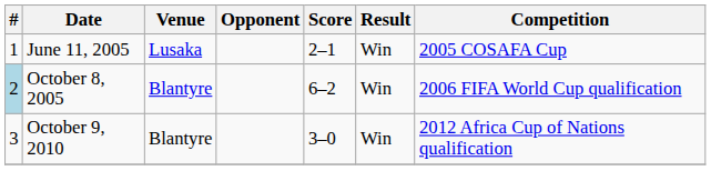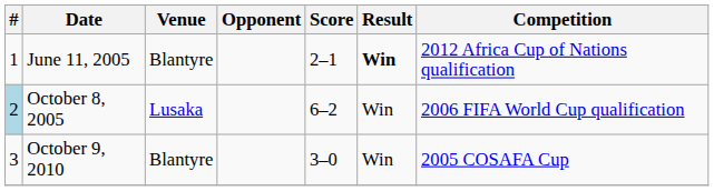 <table class="wikitable">
 <tr>
 <th>#</th>
 <th>Date</th>
 <th>Venue</th>
 <th>Opponent</th>
 <th>Score</th>
 <th>Result</th>
 <th>Competition</th>
 </tr>
 <tr>
 <td>1</td>
 <td>June 11, 2005</td>
-<td><a href='#'>Lusaka</a></td>
+<td>Blantyre</td>
 <td></td>
 <td>2–1</td>
-<td>Win</td>
-<td><a href='#'>2005 COSAFA Cup</a></td>
+<td><strong>Win</strong></td>
+<td><a href='#'>2012 Africa Cup of Nations qualification</a></td>
 </tr>
 <tr>
 <td style="background: lightblue;">2</td>
 <td>October 8, 2005</td>
-<td><a href='#'>Blantyre</a></td>
+<td><a href='#'>Lusaka</a></td>
 <td></td>
 <td>6–2</td>
 <td>Win</td>
 <td><a href='#'>2006 FIFA World Cup qualification</a></td>
 </tr>
 <tr>
 <td>3</td>
 <td>October 9, 2010</td>
 <td>Blantyre</td>
 <td></td>
 <td>3–0</td>
 <td>Win</td>
-<td><a href='#'>2012 Africa Cup of Nations qualification</a></td>
+<td><a href='#'>2005 COSAFA Cup</a></td>
 </tr>
 <tr>
 </tr>
 </table>
